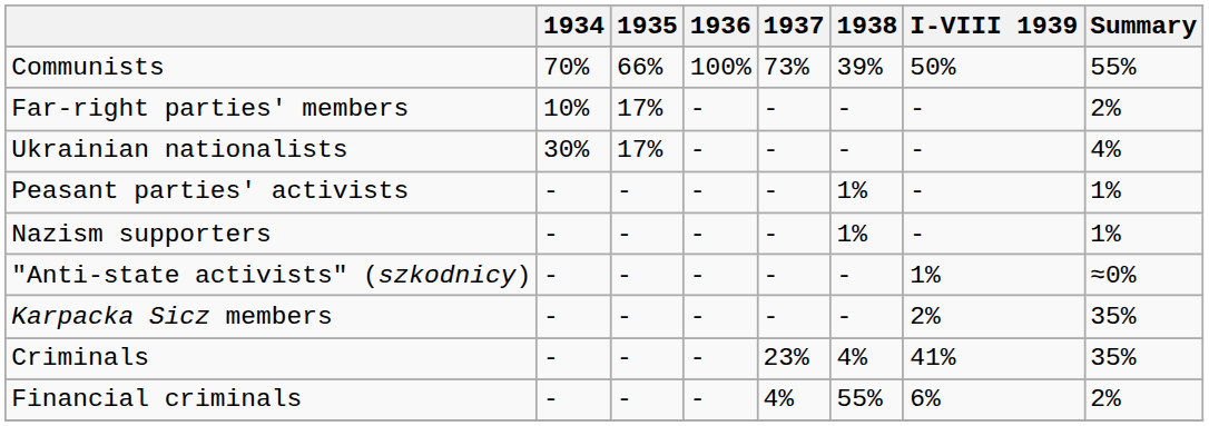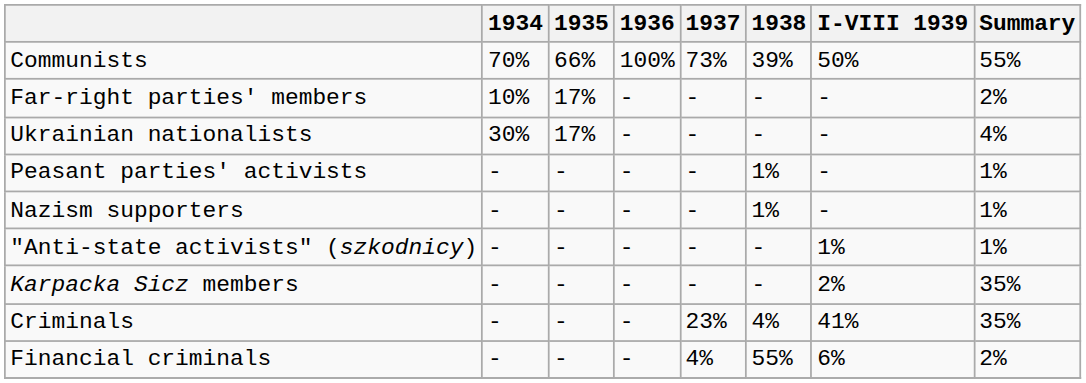 <table class="wikitable">
 <tr>
 <th></th>
 <th>1934</th>
 <th>1935</th>
 <th>1936</th>
 <th>1937</th>
 <th>1938</th>
 <th>I-VIII 1939</th>
 <th>Summary</th>
 </tr>
 <tr>
 <td>Communists</td>
 <td>70%</td>
 <td>66%</td>
 <td>100%</td>
 <td>73%</td>
 <td>39%</td>
 <td>50%</td>
 <td>55%</td>
 </tr>
 <tr>
 <td>Far-right parties' members</td>
 <td>10%</td>
 <td>17%</td>
 <td>-</td>
 <td>-</td>
 <td>-</td>
 <td>-</td>
 <td>2%</td>
 </tr>
 <tr>
 <td>Ukrainian nationalists</td>
 <td>30%</td>
 <td>17%</td>
 <td>-</td>
 <td>-</td>
 <td>-</td>
 <td>-</td>
 <td>4%</td>
 </tr>
 <tr>
 <td>Peasant parties' activists</td>
 <td>-</td>
 <td>-</td>
 <td>-</td>
 <td>-</td>
 <td>1%</td>
 <td>-</td>
 <td>1%</td>
 </tr>
 <tr>
 <td>Nazism supporters</td>
 <td>-</td>
 <td>-</td>
 <td>-</td>
 <td>-</td>
 <td>1%</td>
 <td>-</td>
 <td>1%</td>
 </tr>
 <tr>
 <td>"Anti-state activists" (<em>szkodnicy</em>)</td>
 <td>-</td>
 <td>-</td>
 <td>-</td>
 <td>-</td>
 <td>-</td>
 <td>1%</td>
-<td>≈0%</td>
+<td>1%</td>
 </tr>
 <tr>
 <td><em>Karpacka Sicz</em> members</td>
 <td>-</td>
 <td>-</td>
 <td>-</td>
 <td>-</td>
 <td>-</td>
 <td>2%</td>
 <td>35%</td>
 </tr>
 <tr>
 <td>Criminals</td>
 <td>-</td>
 <td>-</td>
 <td>-</td>
 <td>23%</td>
 <td>4%</td>
 <td>41%</td>
 <td>35%</td>
 </tr>
 <tr>
 <td>Financial criminals</td>
 <td>-</td>
 <td>-</td>
 <td>-</td>
 <td>4%</td>
 <td>55%</td>
 <td>6%</td>
 <td>2%</td>
 </tr>
 <tr>
 </tr>
 </table>
